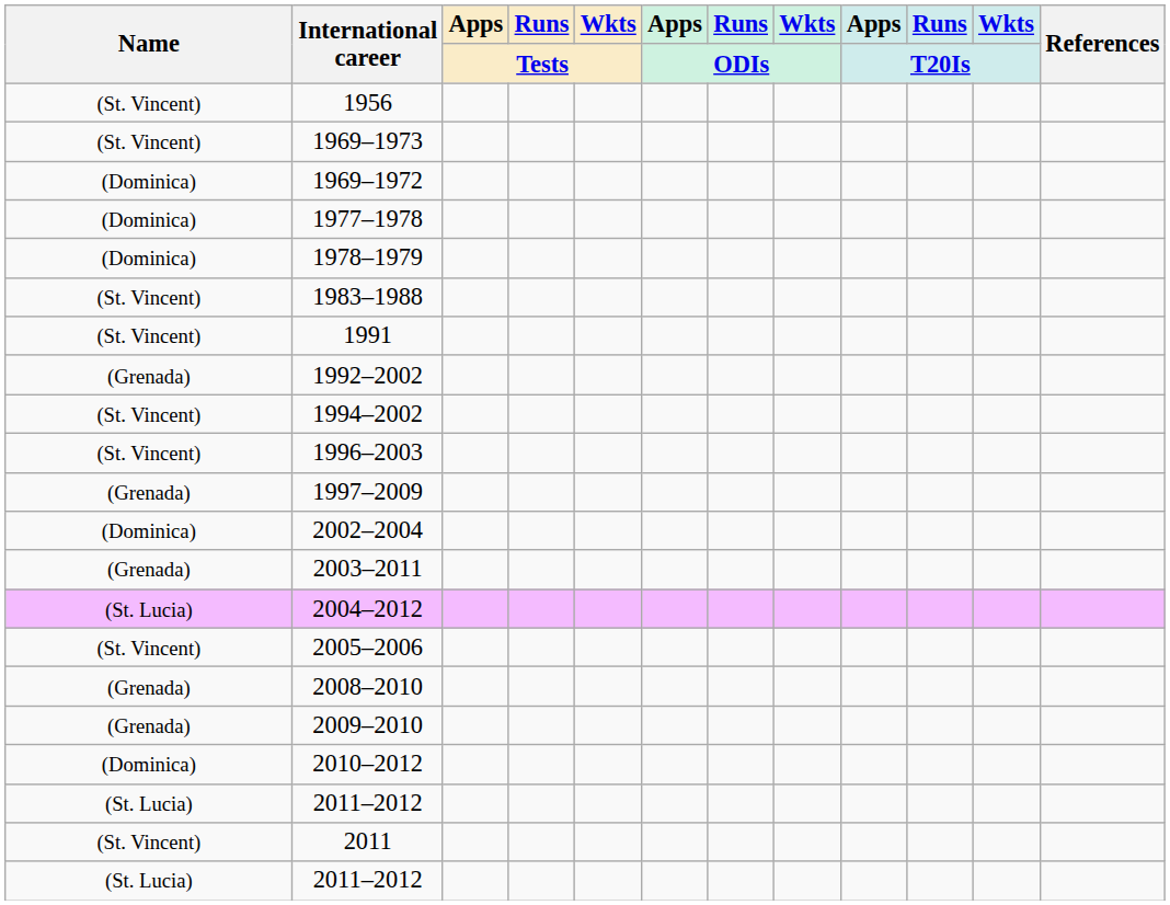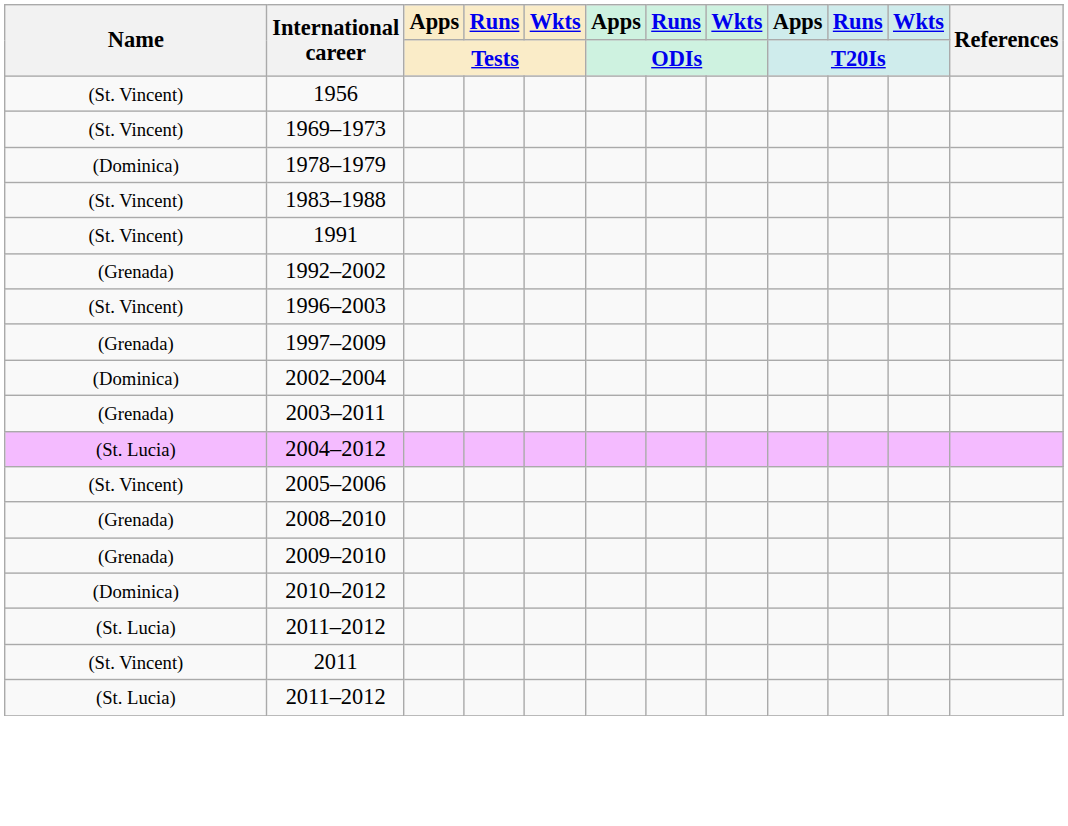 <table class="wikitable sortable" style="text-align: center;">
 <tr>
 <th style="width:180px" rowspan="2">Name</th>
 <th rowspan="2">International<br>career</th>
 <th style="background:#faecc8">Apps</th>
 <th style="background:#faecc8"><a href='#'>Runs</a></th>
 <th style="background:#faecc8"><a href='#'>Wkts</a></th>
 <th style="background:#cef2e0">Apps</th>
 <th style="background:#cef2e0"><a href='#'>Runs</a></th>
 <th style="background:#cef2e0"><a href='#'>Wkts</a></th>
 <th style="background:#CFECEC">Apps</th>
 <th style="background:#CFECEC"><a href='#'>Runs</a></th>
 <th style="background:#CFECEC"><a href='#'>Wkts</a></th>
 <th class="unsortable" rowspan="2">References</th>
 </tr>
 <tr class="unsortable">
 <th colspan="3" style="background:#faecc8"><a href='#'>Tests</a></th>
 <th colspan="3" style="background:#cef2e0"><a href='#'>ODIs</a></th>
 <th colspan="3" style="background:#CFECEC"><a href='#'>T20Is</a></th>
 </tr>
 <tr>
 <td> <small>(St. Vincent)</small></td>
 <td>1956</td>
 <td></td>
 <td></td>
 <td></td>
 <td></td>
 <td></td>
 <td></td>
 <td></td>
 <td></td>
 <td></td>
 <td></td>
 </tr>
 <tr>
 <td> <small>(St. Vincent)</small></td>
 <td>1969–1973</td>
-<td></td>
-<td></td>
-<td></td>
-<td></td>
-<td></td>
-<td></td>
-<td></td>
-<td></td>
-<td></td>
-<td></td>
-</tr>
-<tr>
-<td> <small>(Dominica)</small></td>
-<td>1969–1972</td>
-<td></td>
-<td></td>
-<td></td>
-<td></td>
-<td></td>
-<td></td>
-<td></td>
-<td></td>
-<td></td>
-<td></td>
-</tr>
-<tr>
-<td> <small>(Dominica)</small></td>
-<td>1977–1978</td>
 <td></td>
 <td></td>
 <td></td>
 <td></td>
 <td></td>
 <td></td>
 <td></td>
 <td></td>
 <td></td>
 <td></td>
 </tr>
 <tr>
 <td> <small>(Dominica)</small></td>
 <td>1978–1979</td>
 <td></td>
 <td></td>
 <td></td>
 <td></td>
 <td></td>
 <td></td>
 <td></td>
 <td></td>
 <td></td>
 <td></td>
 </tr>
 <tr>
 <td> <small>(St. Vincent)</small></td>
 <td>1983–1988</td>
 <td></td>
 <td></td>
 <td></td>
 <td></td>
 <td></td>
 <td></td>
 <td></td>
 <td></td>
 <td></td>
 <td></td>
 </tr>
 <tr>
 <td> <small>(St. Vincent)</small></td>
 <td>1991</td>
 <td></td>
 <td></td>
 <td></td>
 <td></td>
 <td></td>
 <td></td>
 <td></td>
 <td></td>
 <td></td>
 <td></td>
 </tr>
 <tr>
 <td> <small>(Grenada)</small></td>
 <td>1992–2002</td>
-<td></td>
-<td></td>
-<td></td>
-<td></td>
-<td></td>
-<td></td>
-<td></td>
-<td></td>
-<td></td>
-<td></td>
-</tr>
-<tr>
-<td> <small>(St. Vincent)</small></td>
-<td>1994–2002</td>
 <td></td>
 <td></td>
 <td></td>
 <td></td>
 <td></td>
 <td></td>
 <td></td>
 <td></td>
 <td></td>
 <td></td>
 </tr>
 <tr>
 <td> <small>(St. Vincent)</small></td>
 <td>1996–2003</td>
 <td></td>
 <td></td>
 <td></td>
 <td></td>
 <td></td>
 <td></td>
 <td></td>
 <td></td>
 <td></td>
 <td></td>
 </tr>
 <tr>
 <td> <small>(Grenada)</small></td>
 <td>1997–2009</td>
 <td></td>
 <td></td>
 <td></td>
 <td></td>
 <td></td>
 <td></td>
 <td></td>
 <td></td>
 <td></td>
 <td></td>
 </tr>
 <tr>
 <td> <small>(Dominica)</small></td>
 <td>2002–2004</td>
 <td></td>
 <td></td>
 <td></td>
 <td></td>
 <td></td>
 <td></td>
 <td></td>
 <td></td>
 <td></td>
 <td></td>
 </tr>
 <tr>
 <td> <small>(Grenada)</small></td>
 <td>2003–2011</td>
 <td></td>
 <td></td>
 <td></td>
 <td></td>
 <td></td>
 <td></td>
 <td></td>
 <td></td>
 <td></td>
 <td></td>
 </tr>
 <tr bgcolor="#F4BBFF">
 <td> <small>(St. Lucia)</small></td>
 <td>2004–2012</td>
 <td></td>
 <td></td>
 <td></td>
 <td></td>
 <td></td>
 <td></td>
 <td></td>
 <td></td>
 <td></td>
 <td></td>
 </tr>
 <tr>
 <td> <small>(St. Vincent)</small></td>
 <td>2005–2006</td>
 <td></td>
 <td></td>
 <td></td>
 <td></td>
 <td></td>
 <td></td>
 <td></td>
 <td></td>
 <td></td>
 <td></td>
 </tr>
 <tr>
 <td> <small>(Grenada)</small></td>
 <td>2008–2010</td>
 <td></td>
 <td></td>
 <td></td>
 <td></td>
 <td></td>
 <td></td>
 <td></td>
 <td></td>
 <td></td>
 <td></td>
 </tr>
 <tr>
 <td> <small>(Grenada)</small></td>
 <td>2009–2010</td>
 <td></td>
 <td></td>
 <td></td>
 <td></td>
 <td></td>
 <td></td>
 <td></td>
 <td></td>
 <td></td>
 <td></td>
 </tr>
 <tr>
 <td> <small>(Dominica)</small></td>
 <td>2010–2012</td>
 <td></td>
 <td></td>
 <td></td>
 <td></td>
 <td></td>
 <td></td>
 <td></td>
 <td></td>
 <td></td>
 <td></td>
 </tr>
 <tr>
 <td> <small>(St. Lucia)</small></td>
 <td>2011–2012</td>
 <td></td>
 <td></td>
 <td></td>
 <td></td>
 <td></td>
 <td></td>
 <td></td>
 <td></td>
 <td></td>
 <td></td>
 </tr>
 <tr>
 <td> <small>(St. Vincent)</small></td>
 <td>2011</td>
 <td></td>
 <td></td>
 <td></td>
 <td></td>
 <td></td>
 <td></td>
 <td></td>
 <td></td>
 <td></td>
 <td></td>
 </tr>
 <tr>
 <td> <small>(St. Lucia)</small></td>
 <td>2011–2012</td>
 <td></td>
 <td></td>
 <td></td>
 <td></td>
 <td></td>
 <td></td>
 <td></td>
 <td></td>
 <td></td>
 <td></td>
 </tr>
 </table>
